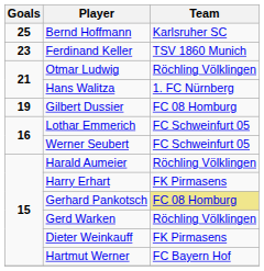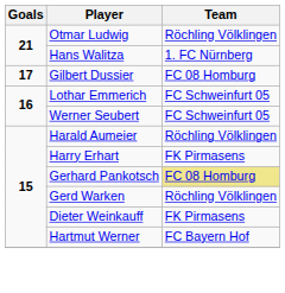 <table class="wikitable">
 <tr>
 <th>Goals</th>
 <th>Player</th>
 <th>Team</th>
-</tr>
-<tr>
-<td rowspan="1" align=center><strong>25</strong></td>
-<td> <a href='#'>Bernd Hoffmann</a></td>
-<td><a href='#'>Karlsruher SC</a></td>
-</tr>
-<tr>
-<td rowspan="1" align=center><strong>23</strong></td>
-<td> <a href='#'>Ferdinand Keller</a></td>
-<td><a href='#'>TSV 1860 Munich</a></td>
 </tr>
 <tr>
 <td rowspan="2" align=center><strong>21</strong></td>
 <td> <a href='#'>Otmar Ludwig</a></td>
 <td><a href='#'>Röchling Völklingen</a></td>
 </tr>
 <tr>
 <td> <a href='#'>Hans Walitza</a></td>
 <td><a href='#'>1. FC Nürnberg</a></td>
 </tr>
 <tr>
-<td rowspan="1" align=center><strong>19</strong></td>
+<td rowspan="1" align=center><strong>17</strong></td>
 <td> <a href='#'>Gilbert Dussier</a></td>
 <td><a href='#'>FC 08 Homburg</a></td>
 </tr>
 <tr>
 <td rowspan="2" align=center><strong>16</strong></td>
 <td> <a href='#'>Lothar Emmerich</a></td>
 <td><a href='#'>FC Schweinfurt 05</a></td>
 </tr>
 <tr>
 <td> <a href='#'>Werner Seubert</a></td>
 <td><a href='#'>FC Schweinfurt 05</a></td>
 </tr>
 <tr>
 <td rowspan="6" align=center><strong>15</strong></td>
 <td> <a href='#'>Harald Aumeier</a></td>
 <td><a href='#'>Röchling Völklingen</a></td>
 </tr>
 <tr>
 <td> <a href='#'>Harry Erhart</a></td>
 <td><a href='#'>FK Pirmasens</a></td>
 </tr>
 <tr>
 <td> <a href='#'>Gerhard Pankotsch</a></td>
 <td style="background: khaki;"><a href='#'>FC 08 Homburg</a></td>
 </tr>
 <tr>
 <td> <a href='#'>Gerd Warken</a></td>
 <td><a href='#'>Röchling Völklingen</a></td>
 </tr>
 <tr>
 <td> <a href='#'>Dieter Weinkauff</a></td>
 <td><a href='#'>FK Pirmasens</a></td>
 </tr>
 <tr>
 <td> <a href='#'>Hartmut Werner</a></td>
 <td><a href='#'>FC Bayern Hof</a></td>
 </tr>
 <tr>
 </tr>
 </table>
